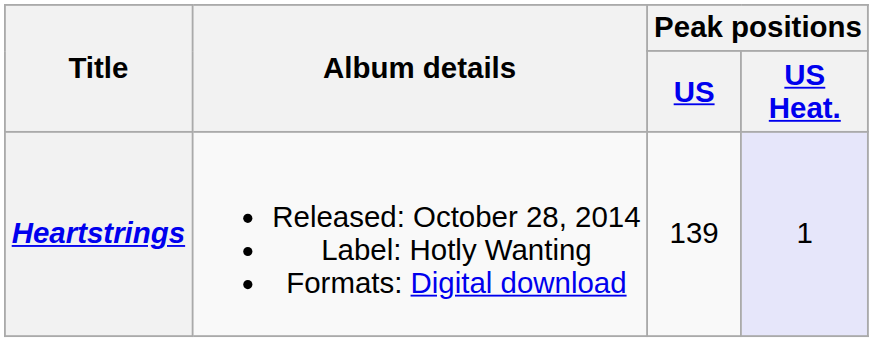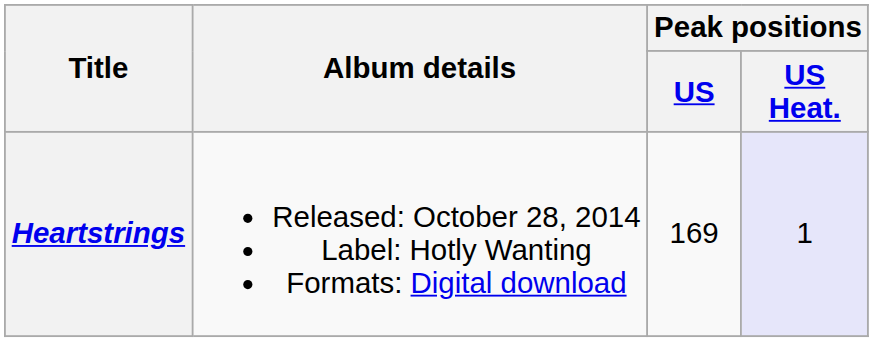 <table class="wikitable plainrowheaders" style="text-align:center;">
 <tr>
 <th scope="col" rowspan="2">Title</th>
 <th scope="col" rowspan="2">Album details</th>
 <th scope="col" colspan="2">Peak positions</th>
 </tr>
 <tr>
 <th scope="col"><a href='#'>US</a><br></th>
 <th scope="col"><a href='#'>US<br>Heat.</a><br></th>
 </tr>
 <tr>
 <th scope="row"><em><a href='#'>Heartstrings</a></em></th>
 <td><br><ul><li>Released: October 28, 2014</li><li>Label: Hotly Wanting</li><li>Formats: <a href='#'>Digital download</a></li></ul></td>
-<td>139</td>
+<td>169</td>
 <td style="background: lavender;">1</td>
 </tr>
 </table>
